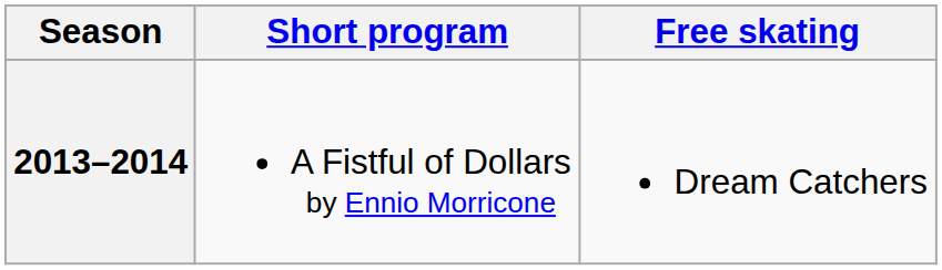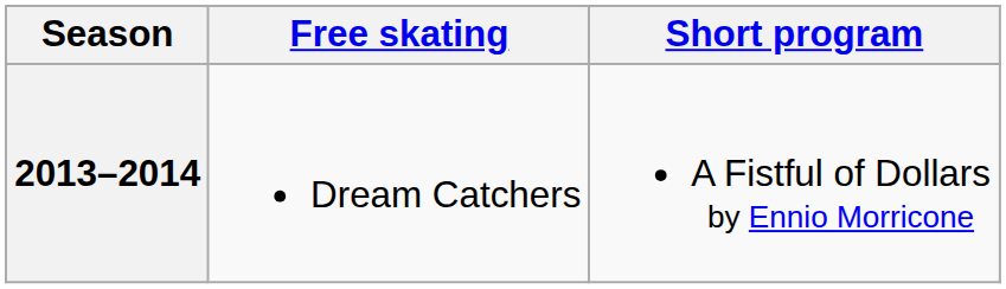 <table class=wikitable style=text-align:center>
 <tr>
 <th>Season</th>
+<th><a href='#'>Free skating</a></th>
 <th><a href='#'>Short program</a></th>
-<th><a href='#'>Free skating</a></th>
 </tr>
 <tr>
 <th>2013–2014 <br> </th>
+<td><br><ul><li>Dream Catchers</li></ul></td>
 <td><br><ul><li>A Fistful of Dollars <br><small> by <a href='#'>Ennio Morricone</a> </small></li></ul></td>
-<td><br><ul><li>Dream Catchers</li></ul></td>
 </tr>
 </table>
